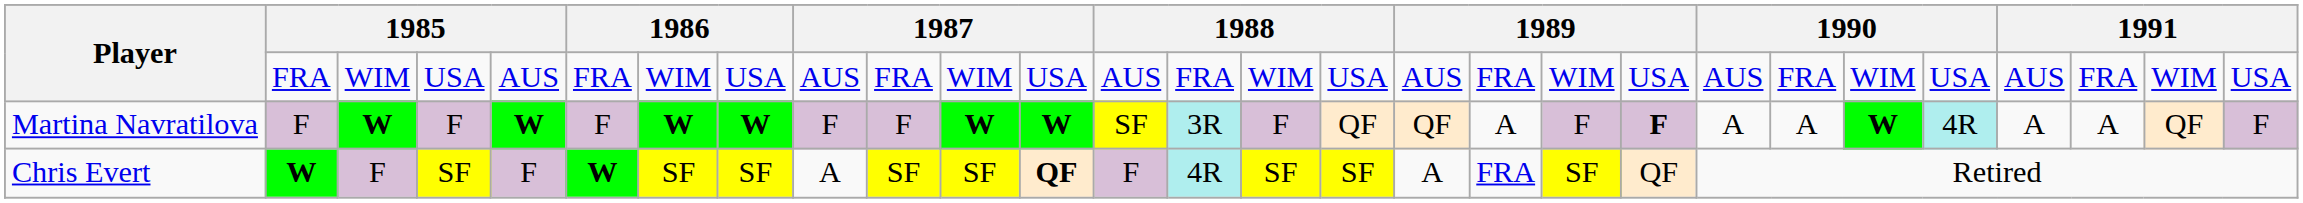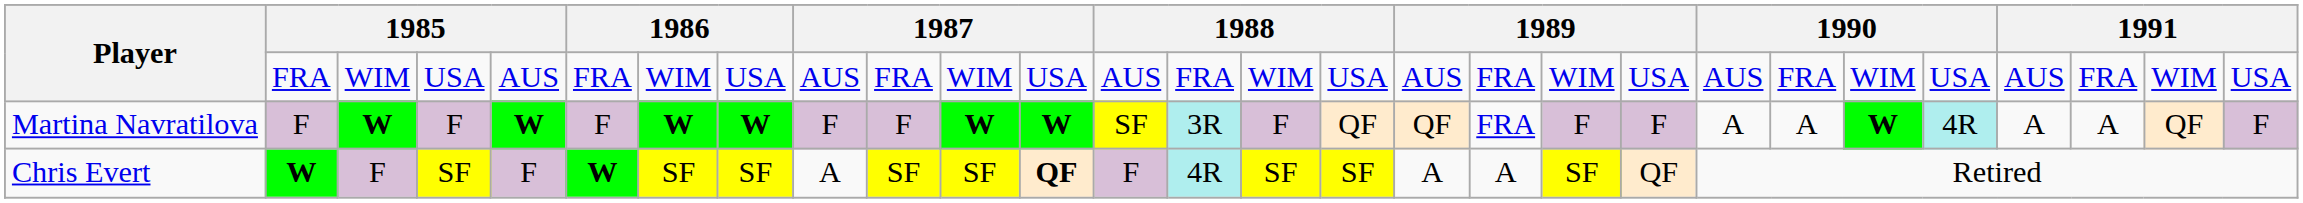 <table class="wikitable">
 <tr>
 <th rowspan="2">Player</th>
 <th colspan="4">1985</th>
 <th colspan="3">1986</th>
 <th colspan="4">1987</th>
 <th colspan="4">1988</th>
 <th colspan="4">1989</th>
 <th colspan="4">1990</th>
 <th colspan="4">1991</th>
 </tr>
 <tr>
 <td><a href='#'>FRA</a></td>
 <td><a href='#'>WIM</a></td>
 <td><a href='#'>USA</a></td>
 <td><a href='#'>AUS</a></td>
 <td><a href='#'>FRA</a></td>
 <td><a href='#'>WIM</a></td>
 <td><a href='#'>USA</a></td>
 <td><a href='#'>AUS</a></td>
 <td><a href='#'>FRA</a></td>
 <td><a href='#'>WIM</a></td>
 <td><a href='#'>USA</a></td>
 <td><a href='#'>AUS</a></td>
 <td><a href='#'>FRA</a></td>
 <td><a href='#'>WIM</a></td>
 <td><a href='#'>USA</a></td>
 <td><a href='#'>AUS</a></td>
 <td><a href='#'>FRA</a></td>
 <td><a href='#'>WIM</a></td>
 <td><a href='#'>USA</a></td>
 <td><a href='#'>AUS</a></td>
 <td><a href='#'>FRA</a></td>
 <td><a href='#'>WIM</a></td>
 <td><a href='#'>USA</a></td>
 <td><a href='#'>AUS</a></td>
 <td><a href='#'>FRA</a></td>
 <td><a href='#'>WIM</a></td>
 <td><a href='#'>USA</a></td>
 </tr>
 <tr align="center">
 <td align="left"> <a href='#'>Martina Navratilova</a></td>
 <td style="background:#D8BFD8;">F</td>
 <td style="background:#00ff00;"><strong>W</strong></td>
 <td style="background:#D8BFD8;">F</td>
 <td style="background:#00ff00;"><strong>W</strong></td>
 <td style="background:#D8BFD8;">F</td>
 <td style="background:#00ff00;"><strong>W</strong></td>
 <td style="background:#00ff00;"><strong>W</strong></td>
 <td style="background:#D8BFD8;">F</td>
 <td style="background:#D8BFD8;">F</td>
 <td style="background:#00ff00;"><strong>W</strong></td>
 <td style="background:#00ff00;"><strong>W</strong></td>
 <td style="background:yellow;">SF</td>
 <td style="background:#afeeee;">3R</td>
 <td style="background:#D8BFD8;">F</td>
 <td style="background:#ffebcd;">QF</td>
 <td style="background:#ffebcd;">QF</td>
-<td>A</td>
+<td><a href='#'>FRA</a></td>
 <td style="background:#D8BFD8;">F</td>
-<td style="background:#D8BFD8;"><strong>F</strong></td>
+<td style="background:#D8BFD8;">F</td>
 <td>A</td>
 <td>A</td>
 <td style="background:#00ff00;"><strong>W</strong></td>
 <td style="background:#afeeee;">4R</td>
 <td>A</td>
 <td>A</td>
 <td style="background:#ffebcd;">QF</td>
 <td style="background:#D8BFD8;">F</td>
 </tr>
 <tr align="center">
 <td align="left"> <a href='#'>Chris Evert</a></td>
 <td style="background:#00ff00;"><strong>W</strong></td>
 <td style="background:#D8BFD8;">F</td>
 <td style="background:yellow;">SF</td>
 <td style="background:#D8BFD8;">F</td>
 <td style="background:#00ff00;"><strong>W</strong></td>
 <td style="background:yellow;">SF</td>
 <td style="background:yellow;">SF</td>
 <td>A</td>
 <td style="background:yellow;">SF</td>
 <td style="background:yellow;">SF</td>
 <td style="background:#ffebcd;"><strong>QF</strong></td>
 <td style="background:#D8BFD8;">F</td>
 <td style="background:#afeeee;">4R</td>
 <td style="background:yellow;">SF</td>
 <td style="background:yellow;">SF</td>
 <td>A</td>
-<td><a href='#'>FRA</a></td>
+<td>A</td>
 <td style="background:yellow;">SF</td>
 <td style="background:#ffebcd;">QF</td>
 <td colspan="8">Retired</td>
 </tr>
 </table>
